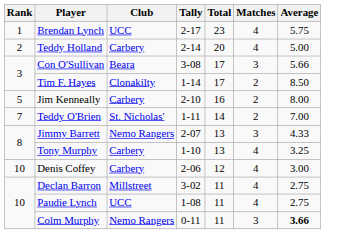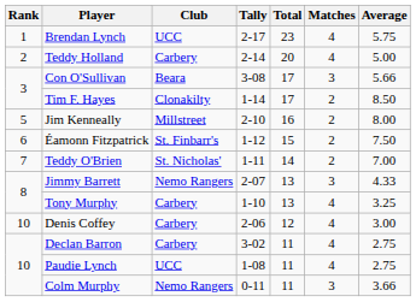 <table class="wikitable">
 <tr>
 <th>Rank</th>
 <th>Player</th>
 <th>Club</th>
 <th>Tally</th>
 <th>Total</th>
 <th>Matches</th>
 <th>Average</th>
 </tr>
 <tr>
 <td rowspan=1 align=center>1</td>
 <td><a href='#'>Brendan Lynch</a></td>
 <td><a href='#'>UCC</a></td>
 <td align=center>2-17</td>
 <td align=center>23</td>
 <td align=center>4</td>
 <td align=center>5.75</td>
 </tr>
 <tr>
 <td rowspan=1 align=center>2</td>
 <td><a href='#'>Teddy Holland</a></td>
 <td><a href='#'>Carbery</a></td>
 <td align=center>2-14</td>
 <td align=center>20</td>
 <td align=center>4</td>
 <td align=center>5.00</td>
 </tr>
 <tr>
 <td rowspan=2 align=center>3</td>
 <td><a href='#'>Con O'Sullivan</a></td>
 <td><a href='#'>Beara</a></td>
 <td align=center>3-08</td>
 <td align=center>17</td>
 <td align=center>3</td>
 <td align=center>5.66</td>
 </tr>
 <tr>
 <td><a href='#'>Tim F. Hayes</a></td>
 <td><a href='#'>Clonakilty</a></td>
 <td align=center>1-14</td>
 <td align=center>17</td>
 <td align=center>2</td>
 <td align=center>8.50</td>
 </tr>
 <tr>
 <td rowspan=1 align=center>5</td>
 <td>Jim Kenneally</td>
-<td><a href='#'>Carbery</a></td>
+<td><a href='#'>Millstreet</a></td>
 <td align=center>2-10</td>
 <td align=center>16</td>
 <td align=center>2</td>
 <td align=center>8.00</td>
+</tr>
+<tr>
+<td rowspan=1 align=center>6</td>
+<td>Éamonn Fitzpatrick</td>
+<td><a href='#'>St. Finbarr's</a></td>
+<td align=center>1-12</td>
+<td align=center>15</td>
+<td align=center>2</td>
+<td align=center>7.50</td>
 </tr>
 <tr>
 <td rowspan=1 align=center>7</td>
 <td><a href='#'>Teddy O'Brien</a></td>
 <td><a href='#'>St. Nicholas'</a></td>
 <td align=center>1-11</td>
 <td align=center>14</td>
 <td align=center>2</td>
 <td align=center>7.00</td>
 </tr>
 <tr>
 <td rowspan=2 align=center>8</td>
 <td><a href='#'>Jimmy Barrett</a></td>
 <td><a href='#'>Nemo Rangers</a></td>
 <td align=center>2-07</td>
 <td align=center>13</td>
 <td align=center>3</td>
 <td align=center>4.33</td>
 </tr>
 <tr>
 <td><a href='#'>Tony Murphy</a></td>
 <td><a href='#'>Carbery</a></td>
 <td align=center>1-10</td>
 <td align=center>13</td>
 <td align=center>4</td>
 <td align=center>3.25</td>
 </tr>
 <tr>
 <td rowspan=1 align=center>10</td>
 <td>Denis Coffey</td>
 <td><a href='#'>Carbery</a></td>
 <td align=center>2-06</td>
 <td align=center>12</td>
 <td align=center>4</td>
 <td align=center>3.00</td>
 </tr>
 <tr>
 <td rowspan=3 align=center>10</td>
 <td><a href='#'>Declan Barron</a></td>
-<td><a href='#'>Millstreet</a></td>
+<td><a href='#'>Carbery</a></td>
 <td align=center>3-02</td>
 <td align=center>11</td>
 <td align=center>4</td>
 <td align=center>2.75</td>
 </tr>
 <tr>
 <td><a href='#'>Paudie Lynch</a></td>
 <td><a href='#'>UCC</a></td>
 <td align=center>1-08</td>
 <td align=center>11</td>
 <td align=center>4</td>
 <td align=center>2.75</td>
 </tr>
 <tr>
 <td><a href='#'>Colm Murphy</a></td>
 <td><a href='#'>Nemo Rangers</a></td>
 <td align=center>0-11</td>
 <td align=center>11</td>
 <td align=center>3</td>
-<td align=center><strong>3.66</strong></td>
+<td align=center>3.66</td>
 </tr>
 </table>
